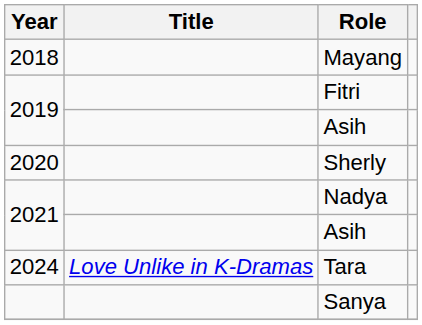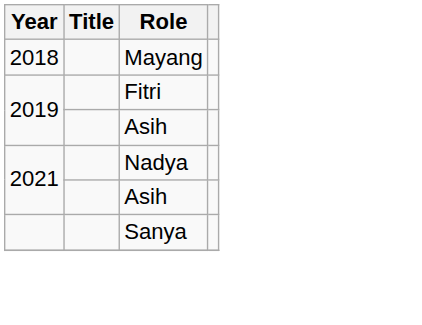 <table class="wikitable sortable">
 <tr>
 <th>Year</th>
 <th>Title</th>
 <th>Role</th>
 <th scope="col" class="unsortable"></th>
 </tr>
 <tr>
 <td>2018</td>
 <td><em></em></td>
 <td>Mayang</td>
 <td></td>
 </tr>
 <tr>
 <td rowspan="2">2019</td>
 <td><em></em></td>
 <td>Fitri</td>
 <td></td>
 </tr>
 <tr>
 <td><em></em></td>
 <td>Asih</td>
 <td></td>
 </tr>
 <tr>
-<td>2020</td>
-<td><em></em></td>
-<td>Sherly</td>
-<td></td>
-</tr>
-<tr>
 <td rowspan="2">2021</td>
 <td><em></em></td>
 <td>Nadya</td>
 <td></td>
 </tr>
 <tr>
 <td><em></em></td>
 <td>Asih</td>
 <td></td>
 </tr>
 <tr>
-<td>2024</td>
-<td><em><a href='#'>Love Unlike in K-Dramas</a></em></td>
-<td>Tara</td>
-<td></td>
-</tr>
-<tr>
 <td></td>
 <td><em></em></td>
 <td>Sanya</td>
 <td></td>
 </tr>
 <tr>
 </tr>
 </table>
